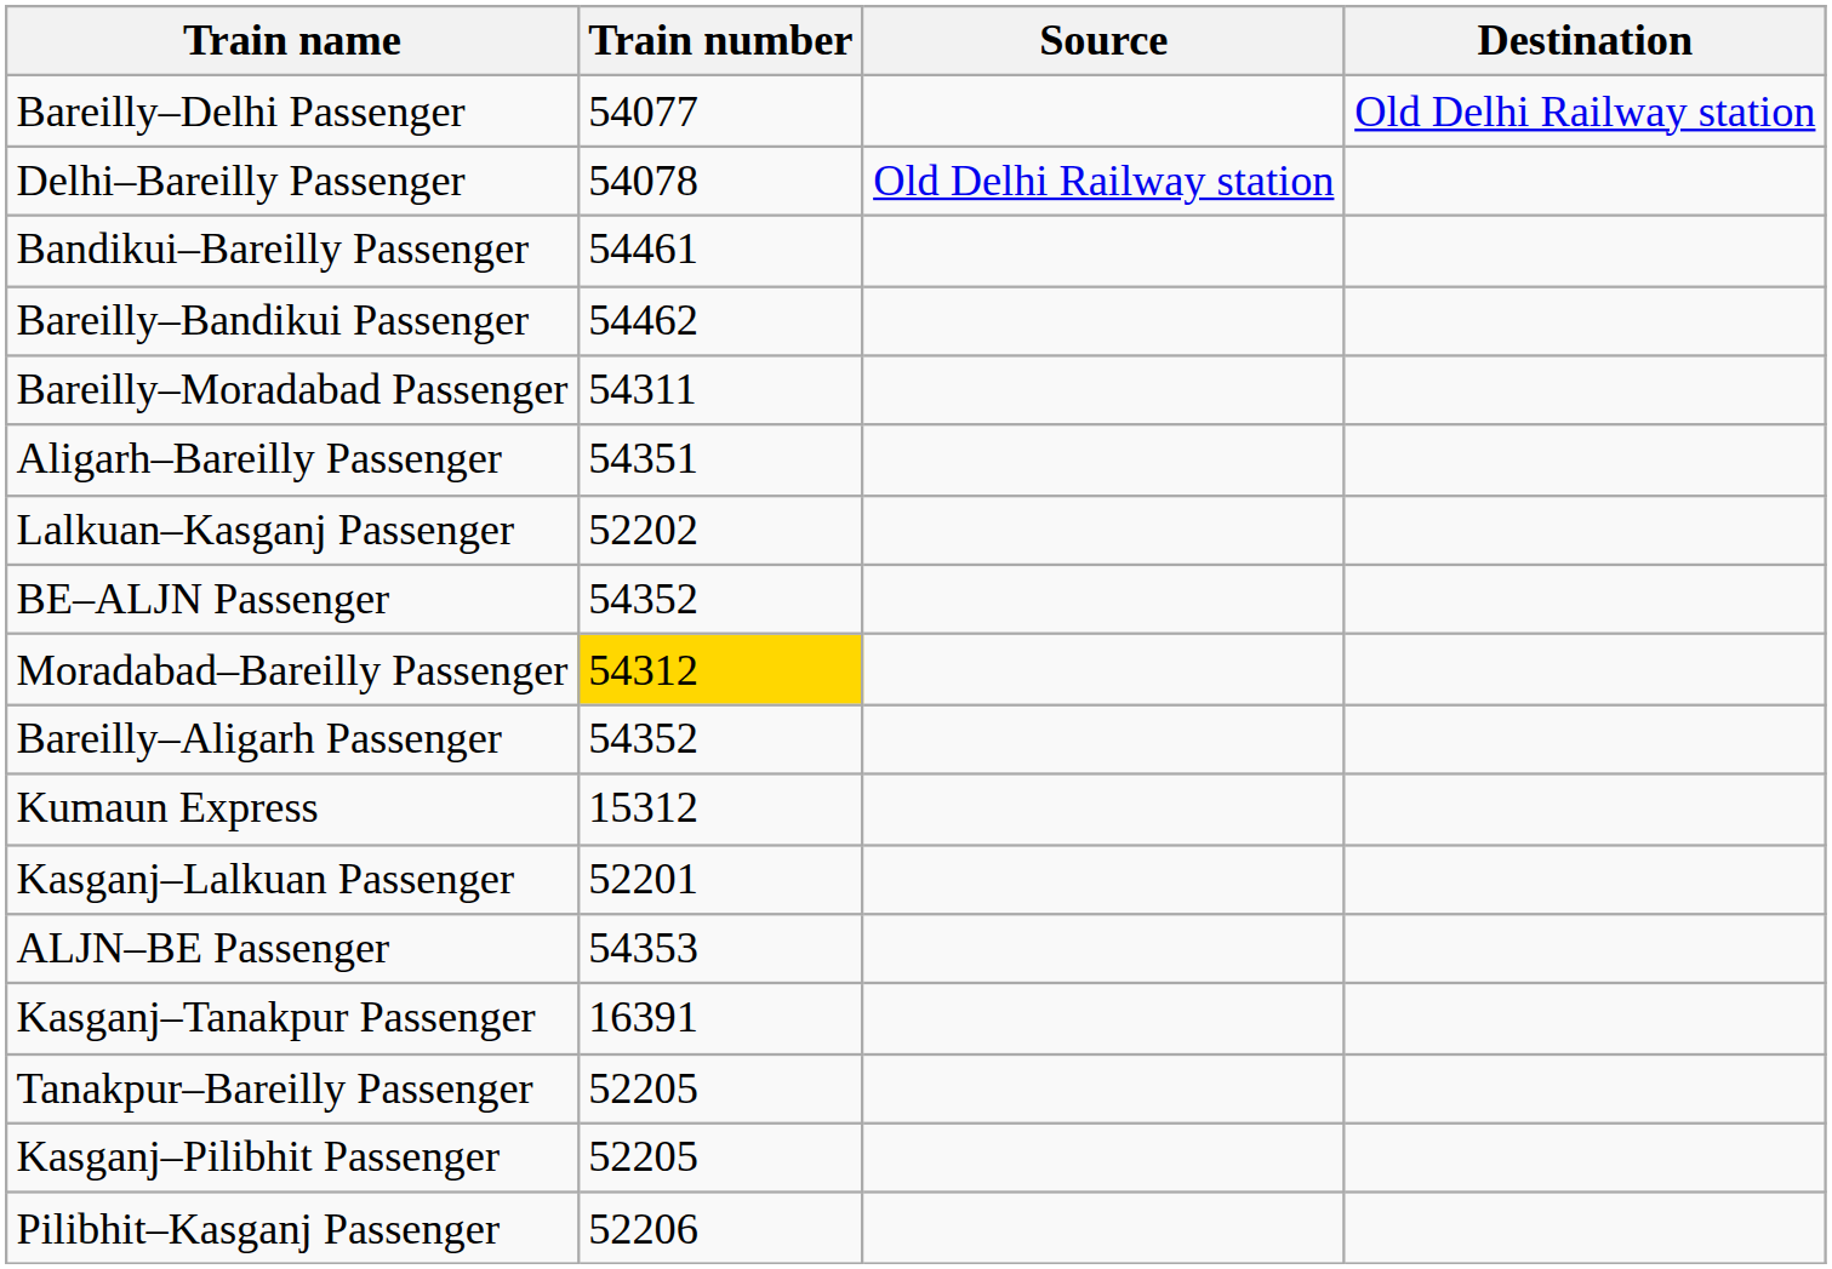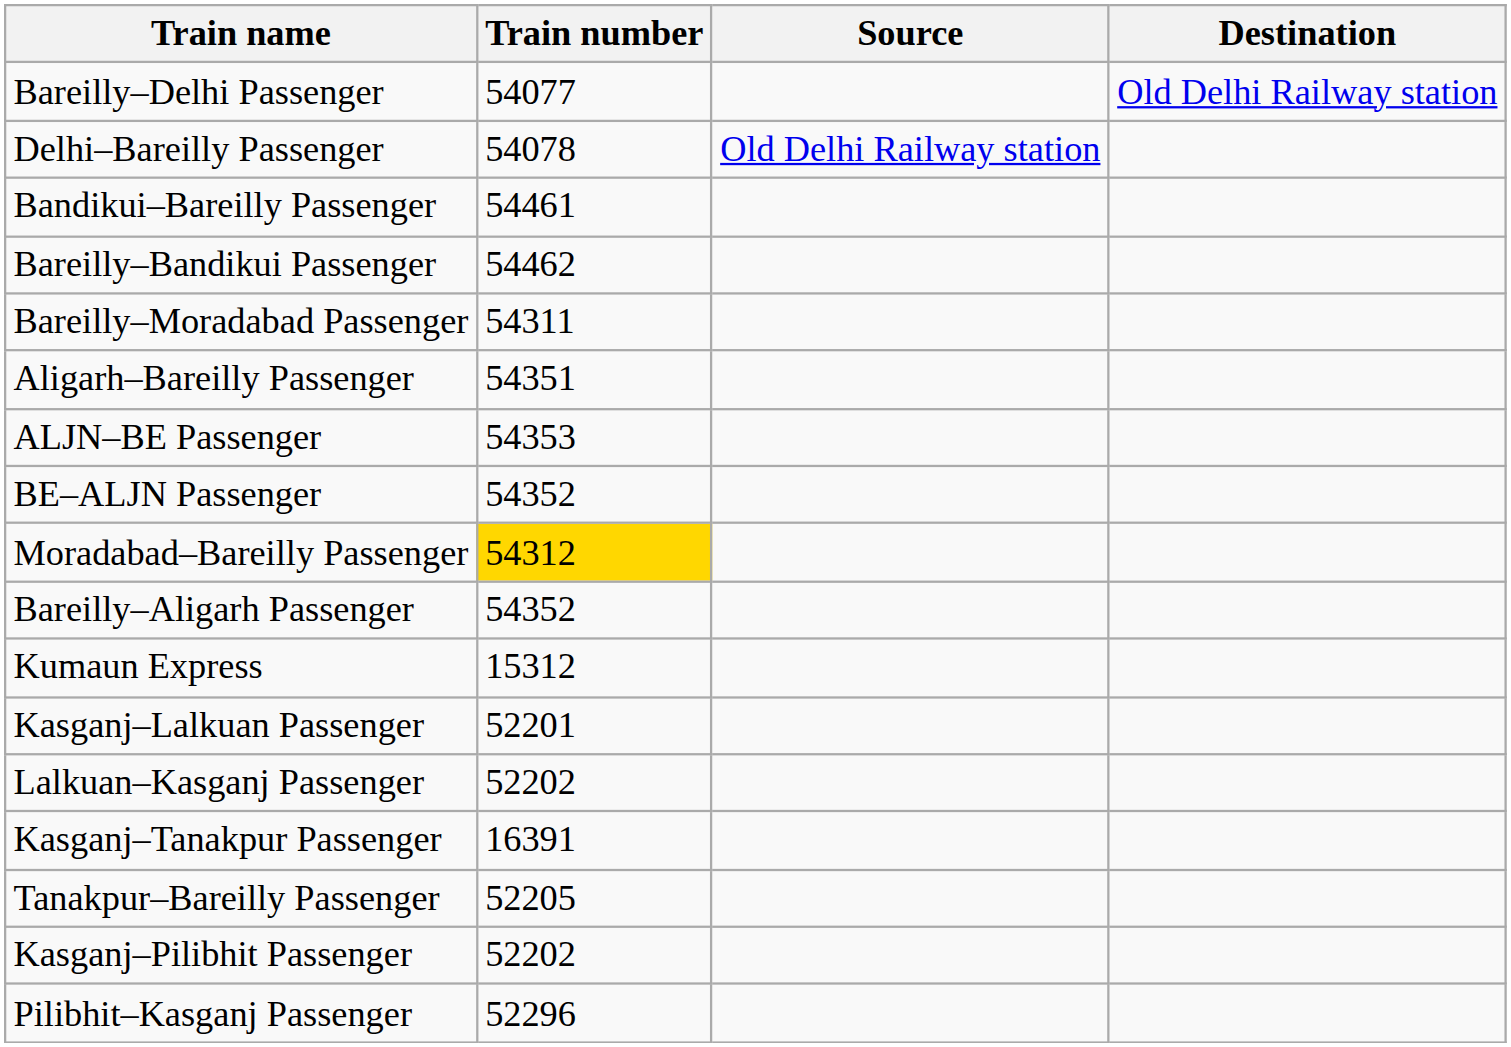 <table class="wikitable">
 <tr>
 <th>Train name</th>
 <th>Train number</th>
 <th>Source</th>
 <th>Destination</th>
 </tr>
 <tr>
 <td>Bareilly–Delhi Passenger</td>
 <td>54077</td>
 <td></td>
 <td><a href='#'>Old Delhi Railway station</a></td>
 </tr>
 <tr>
 <td>Delhi–Bareilly Passenger</td>
 <td>54078</td>
 <td><a href='#'>Old Delhi Railway station</a></td>
 <td></td>
 </tr>
 <tr>
 <td>Bandikui–Bareilly Passenger</td>
 <td>54461</td>
 <td></td>
 <td></td>
 </tr>
 <tr>
 <td>Bareilly–Bandikui Passenger</td>
 <td>54462</td>
 <td></td>
 <td></td>
 </tr>
 <tr>
 <td>Bareilly–Moradabad Passenger</td>
 <td>54311</td>
 <td></td>
 <td></td>
 </tr>
 <tr>
 <td>Aligarh–Bareilly Passenger</td>
 <td>54351</td>
 <td></td>
 <td></td>
 </tr>
 <tr>
-<td>Lalkuan–Kasganj Passenger</td>
-<td>52202</td>
+<td>ALJN–BE Passenger</td>
+<td>54353</td>
 <td></td>
 <td></td>
 </tr>
 <tr>
 <td>BE–ALJN Passenger</td>
 <td>54352</td>
 <td></td>
 <td></td>
 </tr>
 <tr>
 <td>Moradabad–Bareilly Passenger</td>
 <td style="background: gold;">54312</td>
 <td></td>
 <td></td>
 </tr>
 <tr>
 <td>Bareilly–Aligarh Passenger</td>
 <td>54352</td>
 <td></td>
 <td></td>
 </tr>
 <tr>
 <td>Kumaun Express</td>
 <td>15312</td>
 <td></td>
 <td></td>
 </tr>
 <tr>
 <td>Kasganj–Lalkuan Passenger</td>
 <td>52201</td>
 <td></td>
 <td></td>
 </tr>
 <tr>
-<td>ALJN–BE Passenger</td>
-<td>54353</td>
+<td>Lalkuan–Kasganj Passenger</td>
+<td>52202</td>
 <td></td>
 <td></td>
 </tr>
 <tr>
 <td>Kasganj–Tanakpur Passenger</td>
 <td>16391</td>
 <td></td>
 <td></td>
 </tr>
 <tr>
 <td>Tanakpur–Bareilly Passenger</td>
 <td>52205</td>
 <td></td>
 <td></td>
 </tr>
 <tr>
 <td>Kasganj–Pilibhit Passenger</td>
-<td>52205</td>
+<td>52202</td>
 <td></td>
 <td></td>
 </tr>
 <tr>
 <td>Pilibhit–Kasganj Passenger</td>
-<td>52206</td>
+<td>52296</td>
 <td></td>
 <td></td>
 </tr>
 </table>
